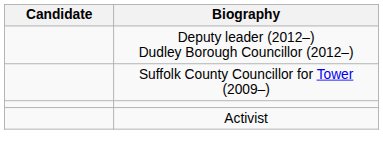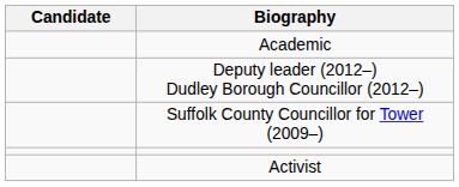 <table class="wikitable sortable" style="text-align:center">
 <tr>
 <th scope = "col" style = "width: 120px;">Candidate</th>
 <th scope = "col" style = "width: 300px;">Biography</th>
+</tr>
+<tr>
+<td><br></td>
+<td>Academic</td>
 </tr>
 <tr>
 <td><br></td>
 <td>Deputy leader (2012–)<br>Dudley Borough Councillor (2012–)</td>
 </tr>
 <tr>
 <td></td>
 <td>Suffolk County Councillor for <a href='#'>Tower</a> (2009–)</td>
 </tr>
 <tr>
 <td></td>
 <td></td>
 </tr>
 <tr>
 <td><br></td>
 <td>Activist</td>
 </tr>
 </table>
